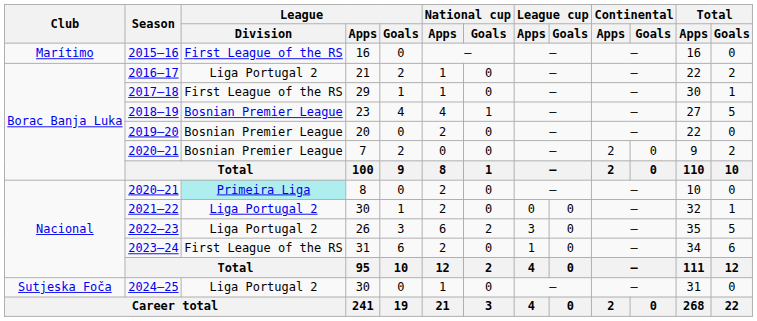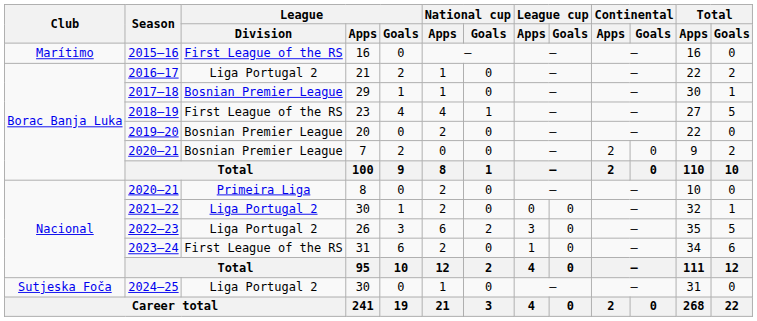 <table class="wikitable" style="text-align:center">
 <tr>
 <th rowspan=2>Club</th>
 <th rowspan=2>Season</th>
 <th colspan=3>League</th>
 <th colspan=2>National cup</th>
 <th colspan=2>League cup</th>
 <th colspan=2>Continental</th>
 <th colspan=2>Total</th>
 </tr>
 <tr>
 <th>Division</th>
 <th>Apps</th>
 <th>Goals</th>
 <th>Apps</th>
 <th>Goals</th>
 <th>Apps</th>
 <th>Goals</th>
 <th>Apps</th>
 <th>Goals</th>
 <th>Apps</th>
 <th>Goals</th>
 </tr>
 <tr>
 <td><a href='#'>Marítimo</a></td>
 <td><a href='#'>2015–16</a></td>
 <td><a href='#'>First League of the RS</a></td>
 <td>16</td>
 <td>0</td>
 <td colspan=2>–</td>
 <td colspan=2>–</td>
 <td colspan=2>–</td>
 <td>16</td>
 <td>0</td>
 </tr>
 <tr>
 <td rowspan=6><a href='#'>Borac Banja Luka</a></td>
 <td><a href='#'>2016–17</a></td>
 <td>Liga Portugal 2</td>
 <td>21</td>
 <td>2</td>
 <td>1</td>
 <td>0</td>
 <td colspan=2>–</td>
 <td colspan=2>–</td>
 <td>22</td>
 <td>2</td>
 </tr>
 <tr>
 <td><a href='#'>2017–18</a></td>
-<td>First League of the RS</td>
+<td><a href='#'>Bosnian Premier League</a></td>
 <td>29</td>
 <td>1</td>
 <td>1</td>
 <td>0</td>
 <td colspan=2>–</td>
 <td colspan=2>–</td>
 <td>30</td>
 <td>1</td>
 </tr>
 <tr>
 <td><a href='#'>2018–19</a></td>
-<td><a href='#'>Bosnian Premier League</a></td>
+<td>First League of the RS</td>
 <td>23</td>
 <td>4</td>
 <td>4</td>
 <td>1</td>
 <td colspan=2>–</td>
 <td colspan=2>–</td>
 <td>27</td>
 <td>5</td>
 </tr>
 <tr>
 <td><a href='#'>2019–20</a></td>
 <td>Bosnian Premier League</td>
 <td>20</td>
 <td>0</td>
 <td>2</td>
 <td>0</td>
 <td colspan=2>–</td>
 <td colspan=2>–</td>
 <td>22</td>
 <td>0</td>
 </tr>
 <tr>
 <td><a href='#'>2020–21</a></td>
 <td>Bosnian Premier League</td>
 <td>7</td>
 <td>2</td>
 <td>0</td>
 <td>0</td>
 <td colspan=2>–</td>
 <td>2</td>
 <td>0</td>
 <td>9</td>
 <td>2</td>
 </tr>
 <tr>
 <th colspan=2>Total</th>
 <th>100</th>
 <th>9</th>
 <th>8</th>
 <th>1</th>
 <th colspan=2>–</th>
 <th>2</th>
 <th>0</th>
 <th>110</th>
 <th>10</th>
 </tr>
 <tr>
 <td rowspan=5><a href='#'>Nacional</a></td>
 <td><a href='#'>2020–21</a></td>
-<td style="background: paleturquoise;"><a href='#'>Primeira Liga</a></td>
+<td><a href='#'>Primeira Liga</a></td>
 <td>8</td>
 <td>0</td>
 <td>2</td>
 <td>0</td>
 <td colspan=2>–</td>
 <td colspan=2>–</td>
 <td>10</td>
 <td>0</td>
 </tr>
 <tr>
 <td><a href='#'>2021–22</a></td>
 <td><a href='#'>Liga Portugal 2</a></td>
 <td>30</td>
 <td>1</td>
 <td>2</td>
 <td>0</td>
 <td>0</td>
 <td>0</td>
 <td colspan=2>–</td>
 <td>32</td>
 <td>1</td>
 </tr>
 <tr>
 <td><a href='#'>2022–23</a></td>
 <td>Liga Portugal 2</td>
 <td>26</td>
 <td>3</td>
 <td>6</td>
 <td>2</td>
 <td>3</td>
 <td>0</td>
 <td colspan=2>–</td>
 <td>35</td>
 <td>5</td>
 </tr>
 <tr>
 <td><a href='#'>2023–24</a></td>
 <td>First League of the RS</td>
 <td>31</td>
 <td>6</td>
 <td>2</td>
 <td>0</td>
 <td>1</td>
 <td>0</td>
 <td colspan=2>–</td>
 <td>34</td>
 <td>6</td>
 </tr>
 <tr>
 <th colspan=2>Total</th>
 <th>95</th>
 <th>10</th>
 <th>12</th>
 <th>2</th>
 <th>4</th>
 <th>0</th>
 <th colspan=2>–</th>
 <th>111</th>
 <th>12</th>
 </tr>
 <tr>
 <td><a href='#'>Sutjeska Foča</a></td>
 <td><a href='#'>2024–25</a></td>
 <td>Liga Portugal 2</td>
 <td>30</td>
 <td>0</td>
 <td>1</td>
 <td>0</td>
 <td colspan=2>–</td>
 <td colspan=2>–</td>
 <td>31</td>
 <td>0</td>
 </tr>
 <tr>
 <th colspan=3>Career total</th>
 <th>241</th>
 <th>19</th>
 <th>21</th>
 <th>3</th>
 <th>4</th>
 <th>0</th>
 <th>2</th>
 <th>0</th>
 <th>268</th>
 <th>22</th>
 </tr>
 </table>
